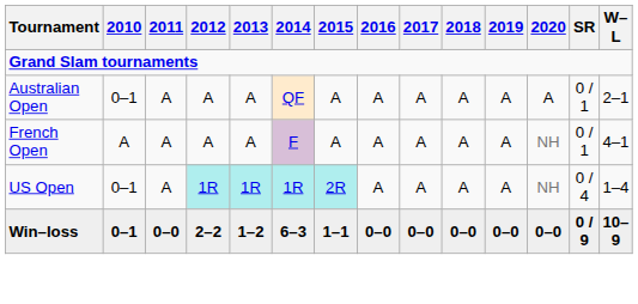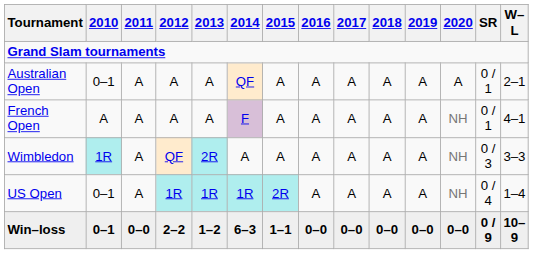 <table class="wikitable nowrap" style=text-align:center;font-size:96%>
 <tr>
 <th width=125>Tournament</th>
 <th><a href='#'>2010</a></th>
 <th><a href='#'>2011</a></th>
 <th><a href='#'>2012</a></th>
 <th><a href='#'>2013</a></th>
 <th><a href='#'>2014</a></th>
 <th><a href='#'>2015</a></th>
 <th><a href='#'>2016</a></th>
 <th><a href='#'>2017</a></th>
 <th><a href='#'>2018</a></th>
 <th><a href='#'>2019</a></th>
 <th><a href='#'>2020</a></th>
 <th>SR</th>
 <th>W–L</th>
 </tr>
 <tr>
 <td colspan="14" align="left"><strong><a href='#'>Grand Slam tournaments</a></strong></td>
 </tr>
 <tr>
 <td align=left><a href='#'>Australian Open</a></td>
 <td>0–1</td>
 <td>A</td>
 <td>A</td>
 <td>A</td>
 <td bgcolor=ffebcd><a href='#'>QF</a></td>
 <td>A</td>
 <td>A</td>
 <td>A</td>
 <td>A</td>
 <td>A</td>
 <td>A</td>
 <td>0 / 1</td>
 <td>2–1</td>
 </tr>
 <tr>
 <td align=left><a href='#'>French Open</a></td>
 <td>A</td>
 <td>A</td>
 <td>A</td>
 <td>A</td>
 <td bgcolor=thistle><a href='#'>F</a></td>
 <td>A</td>
 <td>A</td>
 <td>A</td>
 <td>A</td>
 <td>A</td>
 <td style="color:#767676">NH</td>
 <td>0 / 1</td>
 <td>4–1</td>
 </tr>
 <tr>
+<td align=left><a href='#'>Wimbledon</a></td>
+<td bgcolor=afeeee><a href='#'>1R</a></td>
+<td>A</td>
+<td bgcolor=ffebcd><a href='#'>QF</a></td>
+<td bgcolor=afeeee><a href='#'>2R</a></td>
+<td>A</td>
+<td>A</td>
+<td>A</td>
+<td>A</td>
+<td>A</td>
+<td>A</td>
+<td style="color:#767676">NH</td>
+<td>0 / 3</td>
+<td>3–3</td>
+</tr>
+<tr>
 <td align=left><a href='#'>US Open</a></td>
 <td>0–1</td>
 <td>A</td>
 <td bgcolor=afeeee><a href='#'>1R</a></td>
 <td bgcolor=afeeee><a href='#'>1R</a></td>
 <td bgcolor=afeeee><a href='#'>1R</a></td>
 <td bgcolor=afeeee><a href='#'>2R</a></td>
 <td>A</td>
 <td>A</td>
 <td>A</td>
 <td>A</td>
 <td style="color:#767676">NH</td>
 <td>0 / 4</td>
 <td>1–4</td>
 </tr>
 <tr style="font-weight:bold; background:#efefef;">
 <td style="text-align:left">Win–loss</td>
 <td>0–1</td>
 <td>0–0</td>
 <td>2–2</td>
 <td>1–2</td>
 <td>6–3</td>
 <td>1–1</td>
 <td>0–0</td>
 <td>0–0</td>
 <td>0–0</td>
 <td>0–0</td>
 <td>0–0</td>
 <td>0 / 9</td>
 <td>10–9</td>
 </tr>
 </table>
